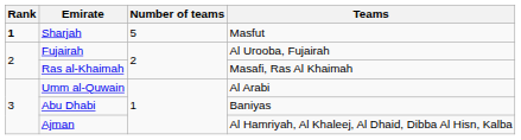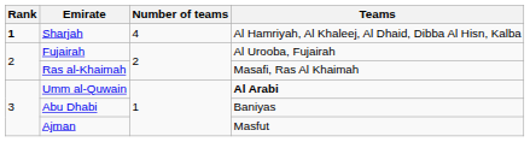 <table class="wikitable">
 <tr>
 <th>Rank</th>
 <th>Emirate</th>
 <th>Number of teams</th>
 <th>Teams</th>
 </tr>
 <tr>
 <td><strong>1</strong></td>
 <td> <a href='#'>Sharjah</a></td>
-<td>5</td>
-<td>Masfut</td>
+<td>4</td>
+<td>Al Hamriyah, Al Khaleej, Al Dhaid, Dibba Al Hisn, Kalba</td>
 </tr>
 <tr>
 <td rowspan=2>2</td>
 <td> <a href='#'>Fujairah</a></td>
 <td rowspan=2>2</td>
 <td>Al Urooba, Fujairah</td>
 </tr>
 <tr>
 <td>  <a href='#'>Ras al-Khaimah</a></td>
 <td>Masafi, Ras Al Khaimah</td>
 </tr>
 <tr>
 <td rowspan=3>3</td>
 <td> <a href='#'>Umm al-Quwain</a></td>
 <td rowspan=3>1</td>
-<td>Al Arabi</td>
+<td><strong>Al Arabi</strong></td>
 </tr>
 <tr>
 <td> <a href='#'>Abu Dhabi</a></td>
 <td>Baniyas</td>
 </tr>
 <tr>
 <td>  <a href='#'>Ajman</a></td>
-<td>Al Hamriyah, Al Khaleej, Al Dhaid, Dibba Al Hisn, Kalba</td>
+<td>Masfut</td>
 </tr>
 </table>
